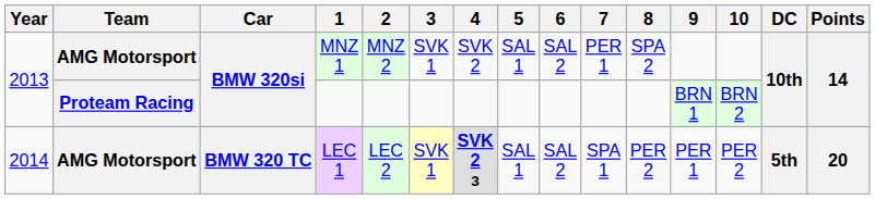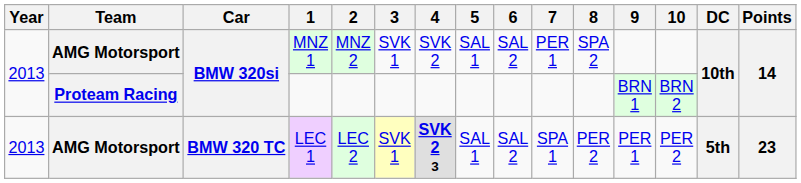 <table class="wikitable" style="text-align:center; font-size:85%">
 <tr>
 <th>Year</th>
 <th>Team</th>
 <th>Car</th>
 <th>1</th>
 <th>2</th>
 <th>3</th>
 <th>4</th>
 <th>5</th>
 <th>6</th>
 <th>7</th>
 <th>8</th>
 <th>9</th>
 <th>10</th>
 <th>DC</th>
 <th>Points</th>
 </tr>
 <tr>
 <td rowspan=2><a href='#'>2013</a></td>
 <th>AMG Motorsport</th>
 <th rowspan=2><a href='#'>BMW 320si</a></th>
 <td style="background:#DFFFDF;"><a href='#'>MNZ<br>1</a><br></td>
 <td style="background:#DFFFDF;"><a href='#'>MNZ<br>2</a><br></td>
 <td><a href='#'>SVK<br>1</a></td>
 <td><a href='#'>SVK<br>2</a></td>
 <td><a href='#'>SAL<br>1</a></td>
 <td><a href='#'>SAL<br>2</a></td>
 <td><a href='#'>PER<br>1</a></td>
 <td><a href='#'>SPA<br>2</a></td>
 <td></td>
 <td></td>
 <th rowspan=2>10th</th>
 <th rowspan=2>14</th>
 </tr>
 <tr>
 <th><a href='#'>Proteam Racing</a></th>
 <td></td>
 <td></td>
 <td></td>
 <td></td>
 <td></td>
 <td></td>
 <td></td>
 <td></td>
 <td style="background:#DFFFDF;"><a href='#'>BRN<br>1</a><br></td>
 <td style="background:#DFFFDF;"><a href='#'>BRN<br>2</a><br></td>
 </tr>
 <tr>
-<td><a href='#'>2014</a></td>
+<td><a href='#'>2013</a></td>
 <th>AMG Motorsport</th>
 <th><a href='#'>BMW 320 TC</a></th>
 <td style="background:#EFCFFF;"><a href='#'>LEC<br>1</a><br></td>
 <td style="background:#DFFFDF;"><a href='#'>LEC<br>2</a><br></td>
 <td style="background:#FFFFBF;"><a href='#'>SVK<br>1</a><br></td>
 <td style="background:#DFDFDF;"><strong><a href='#'>SVK<br>2</a></strong><br><small><strong>3</strong></small></td>
 <td><a href='#'>SAL<br>1</a></td>
 <td><a href='#'>SAL<br>2</a></td>
 <td><a href='#'>SPA<br>1</a></td>
 <td><a href='#'>PER<br>2</a></td>
 <td><a href='#'>PER<br>1</a></td>
 <td><a href='#'>PER<br>2</a></td>
 <th>5th</th>
-<th>20</th>
+<th>23</th>
 </tr>
 </table>
